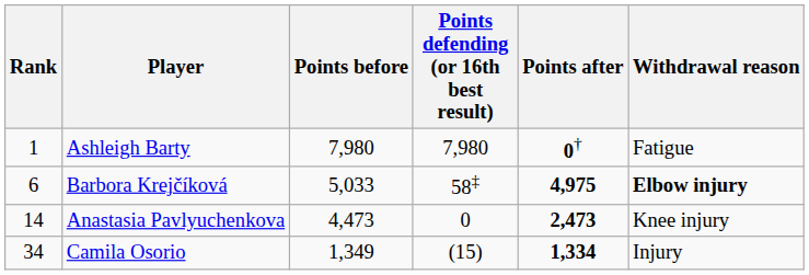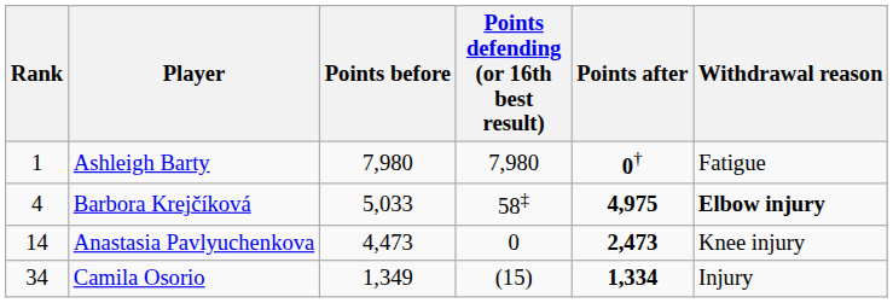 <table class="wikitable sortable">
 <tr>
 <th>Rank</th>
 <th>Player</th>
 <th>Points before</th>
 <th style="width:75px;"><a href='#'>Points defending</a> (or 16th best result)</th>
 <th>Points after</th>
 <th>Withdrawal reason</th>
 </tr>
 <tr>
 <td style="text-align:center;">1</td>
 <td> <a href='#'>Ashleigh Barty</a></td>
 <td style="text-align:center;">7,980</td>
 <td style="text-align:center;">7,980</td>
 <td style="text-align:center;"><strong>0</strong><sup>†</sup></td>
 <td>Fatigue</td>
 </tr>
 <tr>
-<td style="text-align:center;">6</td>
+<td style="text-align:center;">4</td>
 <td> <a href='#'>Barbora Krejčíková</a></td>
 <td style="text-align:center;">5,033</td>
 <td style="text-align:center;">58<sup>‡</sup></td>
 <td style="text-align:center;"><strong>4,975</strong></td>
 <td><strong>Elbow injury</strong></td>
 </tr>
 <tr>
 <td style="text-align:center;">14</td>
 <td> <a href='#'>Anastasia Pavlyuchenkova</a></td>
 <td style="text-align:center;">4,473</td>
 <td style="text-align:center;">0</td>
 <td style="text-align:center;"><strong>2,473</strong></td>
 <td>Knee injury</td>
 </tr>
 <tr>
 <td style="text-align:center;">34</td>
 <td> <a href='#'>Camila Osorio</a></td>
 <td style="text-align:center;">1,349</td>
 <td style="text-align:center;">(15)</td>
 <td style="text-align:center;"><strong>1,334</strong></td>
 <td>Injury</td>
 </tr>
 </table>
